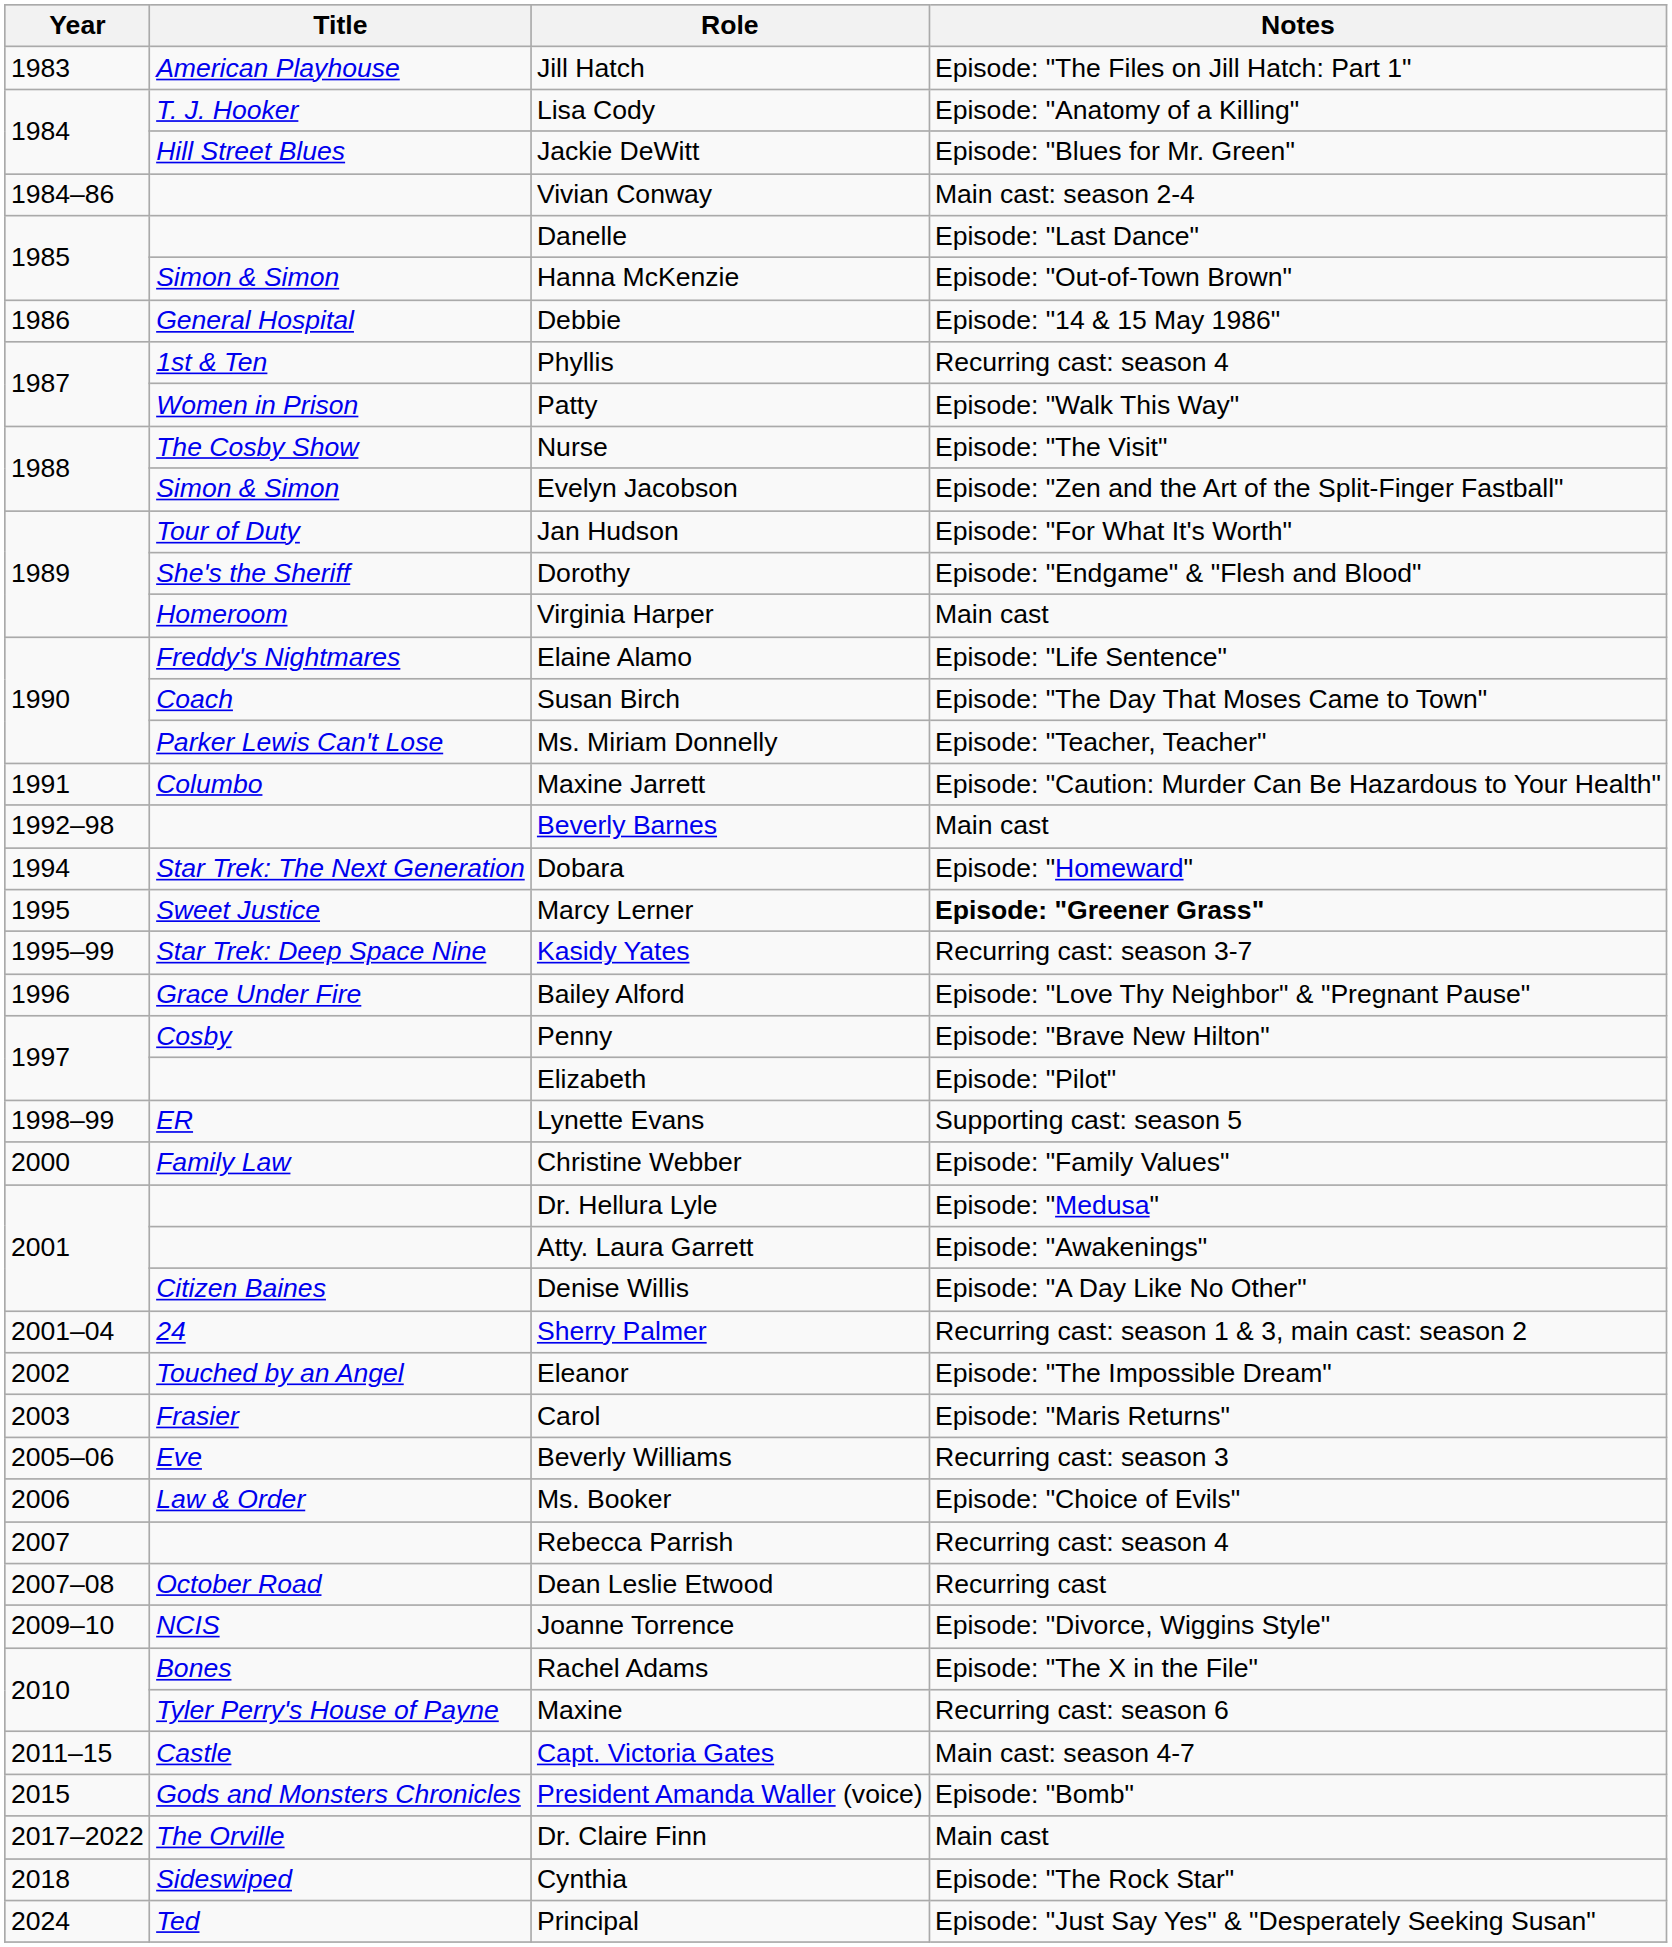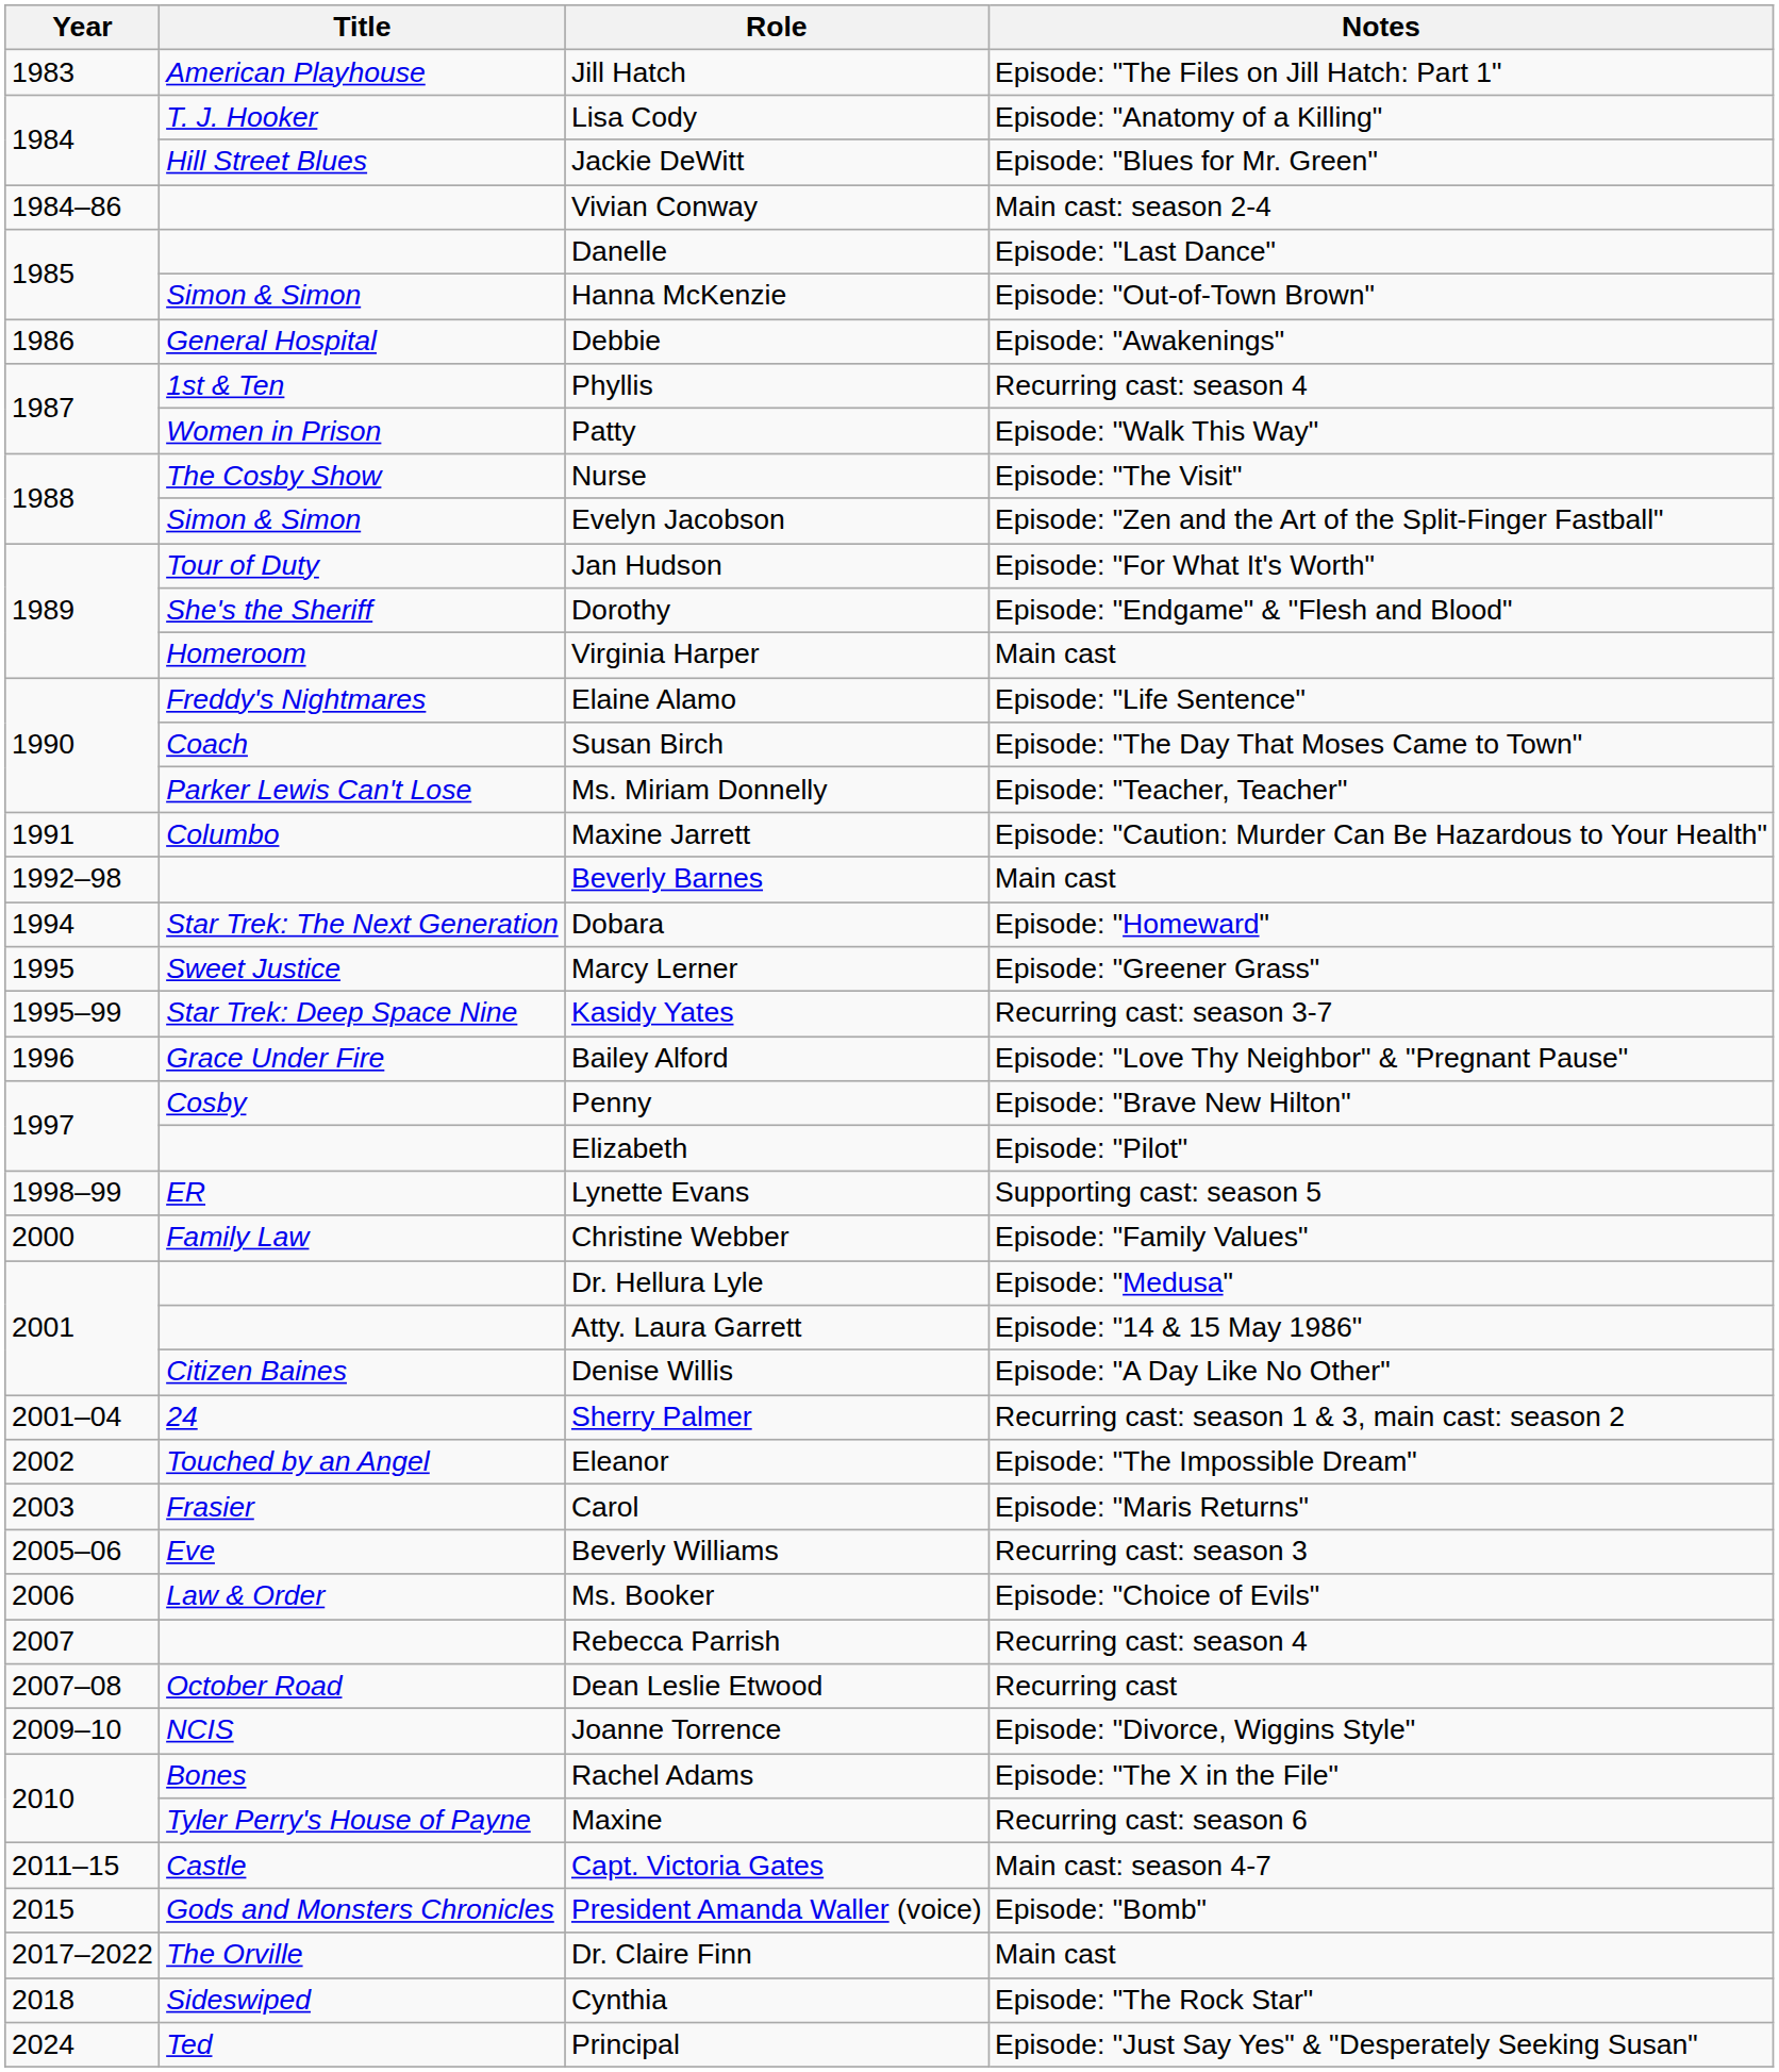 <table class="wikitable sortable">
 <tr>
 <th>Year</th>
 <th>Title</th>
 <th>Role</th>
 <th class="unsortable">Notes</th>
 </tr>
 <tr>
 <td>1983</td>
 <td><em><a href='#'>American Playhouse</a></em></td>
 <td>Jill Hatch</td>
 <td>Episode: "The Files on Jill Hatch: Part 1"</td>
 </tr>
 <tr>
 <td rowspan="2">1984</td>
 <td><em><a href='#'>T. J. Hooker</a></em></td>
 <td>Lisa Cody</td>
 <td>Episode: "Anatomy of a Killing"</td>
 </tr>
 <tr>
 <td><em><a href='#'>Hill Street Blues</a></em></td>
 <td>Jackie DeWitt</td>
 <td>Episode: "Blues for Mr. Green"</td>
 </tr>
 <tr>
 <td>1984–86</td>
 <td><em></em></td>
 <td>Vivian Conway</td>
 <td>Main cast: season 2-4</td>
 </tr>
 <tr>
 <td rowspan="2">1985</td>
 <td><em></em></td>
 <td>Danelle</td>
 <td>Episode: "Last Dance"</td>
 </tr>
 <tr>
 <td><em><a href='#'>Simon & Simon</a></em></td>
 <td>Hanna McKenzie</td>
 <td>Episode: "Out-of-Town Brown"</td>
 </tr>
 <tr>
 <td>1986</td>
 <td><em><a href='#'>General Hospital</a></em></td>
 <td>Debbie</td>
-<td>Episode: "14 & 15 May 1986"</td>
+<td>Episode: "Awakenings"</td>
 </tr>
 <tr>
 <td rowspan="2">1987</td>
 <td><em><a href='#'>1st & Ten</a></em></td>
 <td>Phyllis</td>
 <td>Recurring cast: season 4</td>
 </tr>
 <tr>
 <td><em><a href='#'>Women in Prison</a></em></td>
 <td>Patty</td>
 <td>Episode: "Walk This Way"</td>
 </tr>
 <tr>
 <td rowspan="2">1988</td>
 <td><em><a href='#'>The Cosby Show</a></em></td>
 <td>Nurse</td>
 <td>Episode: "The Visit"</td>
 </tr>
 <tr>
 <td><em><a href='#'>Simon & Simon</a></em></td>
 <td>Evelyn Jacobson</td>
 <td>Episode: "Zen and the Art of the Split-Finger Fastball"</td>
 </tr>
 <tr>
 <td rowspan="3">1989</td>
 <td><em><a href='#'>Tour of Duty</a></em></td>
 <td>Jan Hudson</td>
 <td>Episode: "For What It's Worth"</td>
 </tr>
 <tr>
 <td><em><a href='#'>She's the Sheriff</a></em></td>
 <td>Dorothy</td>
 <td>Episode: "Endgame" & "Flesh and Blood"</td>
 </tr>
 <tr>
 <td><em><a href='#'>Homeroom</a></em></td>
 <td>Virginia Harper</td>
 <td>Main cast</td>
 </tr>
 <tr>
 <td rowspan="3">1990</td>
 <td><em><a href='#'>Freddy's Nightmares</a></em></td>
 <td>Elaine Alamo</td>
 <td>Episode: "Life Sentence"</td>
 </tr>
 <tr>
 <td><em><a href='#'>Coach</a></em></td>
 <td>Susan Birch</td>
 <td>Episode: "The Day That Moses Came to Town"</td>
 </tr>
 <tr>
 <td><em><a href='#'>Parker Lewis Can't Lose</a></em></td>
 <td>Ms. Miriam Donnelly</td>
 <td>Episode: "Teacher, Teacher"</td>
 </tr>
 <tr>
 <td>1991</td>
 <td><em><a href='#'>Columbo</a></em></td>
 <td>Maxine Jarrett</td>
 <td>Episode: "Caution: Murder Can Be Hazardous to Your Health"</td>
 </tr>
 <tr>
 <td>1992–98</td>
 <td><em></em></td>
 <td><a href='#'>Beverly Barnes</a></td>
 <td>Main cast</td>
 </tr>
 <tr>
 <td>1994</td>
 <td><em><a href='#'>Star Trek: The Next Generation</a></em></td>
 <td>Dobara</td>
 <td>Episode: "<a href='#'>Homeward</a>"</td>
 </tr>
 <tr>
 <td>1995</td>
 <td><em><a href='#'>Sweet Justice</a></em></td>
 <td>Marcy Lerner</td>
-<td><strong>Episode: "Greener Grass"</strong></td>
+<td>Episode: "Greener Grass"</td>
 </tr>
 <tr>
 <td>1995–99</td>
 <td><em><a href='#'>Star Trek: Deep Space Nine</a></em></td>
 <td><a href='#'>Kasidy Yates</a></td>
 <td>Recurring cast: season 3-7</td>
 </tr>
 <tr>
 <td>1996</td>
 <td><em><a href='#'>Grace Under Fire</a></em></td>
 <td>Bailey Alford</td>
 <td>Episode: "Love Thy Neighbor" & "Pregnant Pause"</td>
 </tr>
 <tr>
 <td rowspan=2>1997</td>
 <td><em><a href='#'>Cosby</a></em></td>
 <td>Penny</td>
 <td>Episode: "Brave New Hilton"</td>
 </tr>
 <tr>
 <td><em></em></td>
 <td>Elizabeth</td>
 <td>Episode: "Pilot"</td>
 </tr>
 <tr>
 <td>1998–99</td>
 <td><em><a href='#'>ER</a></em></td>
 <td>Lynette Evans</td>
 <td>Supporting cast: season 5</td>
 </tr>
 <tr>
 <td>2000</td>
 <td><em><a href='#'>Family Law</a></em></td>
 <td>Christine Webber</td>
 <td>Episode: "Family Values"</td>
 </tr>
 <tr>
 <td rowspan=3>2001</td>
 <td><em></em></td>
 <td>Dr. Hellura Lyle</td>
 <td>Episode: "<a href='#'>Medusa</a>"</td>
 </tr>
 <tr>
 <td><em></em></td>
 <td>Atty. Laura Garrett</td>
-<td>Episode: "Awakenings"</td>
+<td>Episode: "14 & 15 May 1986"</td>
 </tr>
 <tr>
 <td><em><a href='#'>Citizen Baines</a></em></td>
 <td>Denise Willis</td>
 <td>Episode: "A Day Like No Other"</td>
 </tr>
 <tr>
 <td>2001–04</td>
 <td><em><a href='#'>24</a></em></td>
 <td><a href='#'>Sherry Palmer</a></td>
 <td>Recurring cast: season 1 & 3, main cast: season 2</td>
 </tr>
 <tr>
 <td>2002</td>
 <td><em><a href='#'>Touched by an Angel</a></em></td>
 <td>Eleanor</td>
 <td>Episode: "The Impossible Dream"</td>
 </tr>
 <tr>
 <td>2003</td>
 <td><em><a href='#'>Frasier</a></em></td>
 <td>Carol</td>
 <td>Episode: "Maris Returns"</td>
 </tr>
 <tr>
 <td>2005–06</td>
 <td><em><a href='#'>Eve</a></em></td>
 <td>Beverly Williams</td>
 <td>Recurring cast: season 3</td>
 </tr>
 <tr>
 <td>2006</td>
 <td><em><a href='#'>Law & Order</a></em></td>
 <td>Ms. Booker</td>
 <td>Episode: "Choice of Evils"</td>
 </tr>
 <tr>
 <td>2007</td>
 <td><em></em></td>
 <td>Rebecca Parrish</td>
 <td>Recurring cast: season 4</td>
 </tr>
 <tr>
 <td>2007–08</td>
 <td><em><a href='#'>October Road</a></em></td>
 <td>Dean Leslie Etwood</td>
 <td>Recurring cast</td>
 </tr>
 <tr>
 <td>2009–10</td>
 <td><em><a href='#'>NCIS</a></em></td>
 <td>Joanne Torrence</td>
 <td>Episode: "Divorce, Wiggins Style"</td>
 </tr>
 <tr>
 <td rowspan="2">2010</td>
 <td><em><a href='#'>Bones</a></em></td>
 <td>Rachel Adams</td>
 <td>Episode: "The X in the File"</td>
 </tr>
 <tr>
 <td><em><a href='#'>Tyler Perry's House of Payne</a></em></td>
 <td>Maxine</td>
 <td>Recurring cast: season 6</td>
 </tr>
 <tr>
 <td>2011–15</td>
 <td><em><a href='#'>Castle</a></em></td>
 <td><a href='#'>Capt. Victoria Gates</a></td>
 <td>Main cast: season 4-7</td>
 </tr>
 <tr>
 <td>2015</td>
 <td><em><a href='#'>Gods and Monsters Chronicles</a></em></td>
 <td><a href='#'>President Amanda Waller</a> (voice)</td>
 <td>Episode: "Bomb"</td>
 </tr>
 <tr>
 <td>2017–2022</td>
 <td><em><a href='#'>The Orville</a></em></td>
 <td>Dr. Claire Finn</td>
 <td>Main cast</td>
 </tr>
 <tr>
 <td>2018</td>
 <td><em><a href='#'>Sideswiped</a></em></td>
 <td>Cynthia</td>
 <td>Episode: "The Rock Star"</td>
 </tr>
 <tr>
 <td>2024</td>
 <td><em><a href='#'>Ted</a></em></td>
 <td>Principal</td>
 <td>Episode: "Just Say Yes" & "Desperately Seeking Susan"</td>
 </tr>
 </table>
